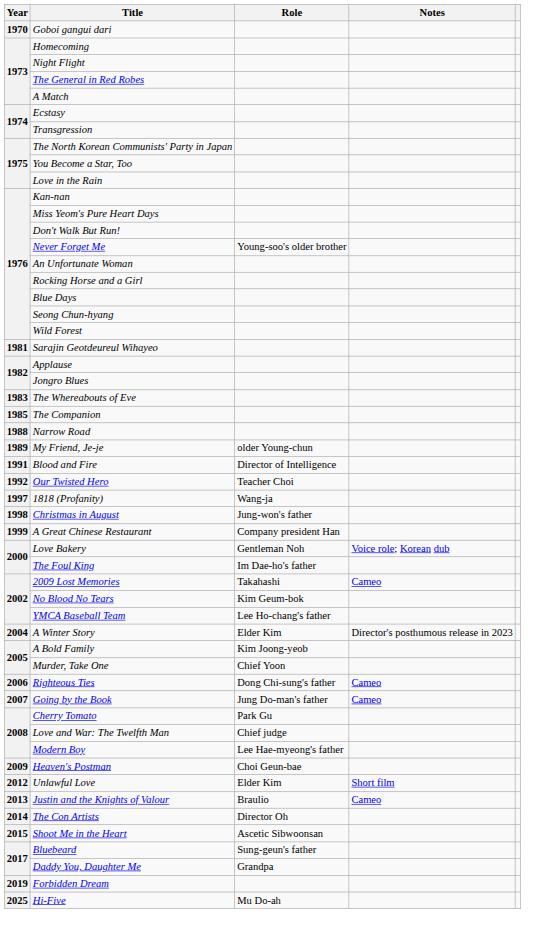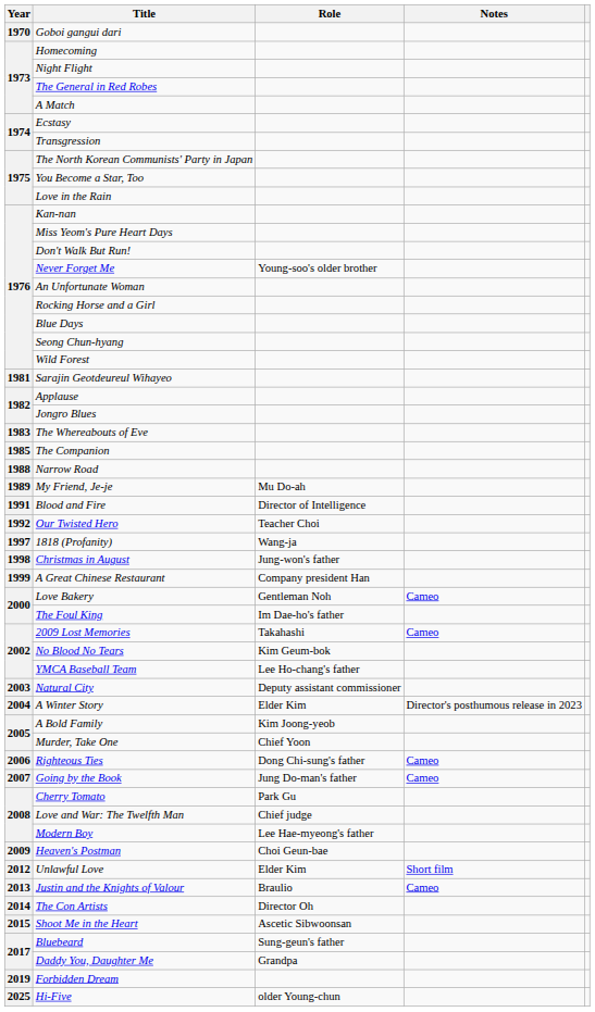 <table class="wikitable plainrowheaders sortable">
 <tr>
 <th scope="col">Year</th>
 <th scope="col">Title</th>
 <th scope="col">Role</th>
 <th scope="col" class="unsortable">Notes</th>
 <th scope="col" class="unsortable"></th>
 </tr>
 <tr>
 <th scope="row">1970</th>
 <td><em>Goboi gangui dari</em> </td>
 <td></td>
 <td></td>
 <td></td>
 </tr>
 <tr>
 <th scope="row" rowspan=4>1973</th>
 <td><em>Homecoming</em></td>
 <td></td>
 <td></td>
 <td></td>
 </tr>
 <tr>
 <td><em>Night Flight</em></td>
 <td></td>
 <td></td>
 <td></td>
 </tr>
 <tr>
 <td><em><a href='#'>The General in Red Robes</a></em></td>
 <td></td>
 <td></td>
 <td></td>
 </tr>
 <tr>
 <td><em>A Match</em></td>
 <td></td>
 <td></td>
 <td></td>
 </tr>
 <tr>
 <th scope="row" rowspan=2>1974</th>
 <td><em>Ecstasy</em></td>
 <td></td>
 <td></td>
 <td></td>
 </tr>
 <tr>
 <td><em>Transgression</em></td>
 <td></td>
 <td></td>
 <td></td>
 </tr>
 <tr>
 <th scope="row" rowspan=3>1975</th>
 <td><em>The North Korean Communists' Party in Japan</em></td>
 <td></td>
 <td></td>
 <td></td>
 </tr>
 <tr>
 <td><em>You Become a Star, Too</em></td>
 <td></td>
 <td></td>
 <td></td>
 </tr>
 <tr>
 <td><em>Love in the Rain</em></td>
 <td></td>
 <td></td>
 <td></td>
 </tr>
 <tr>
 <th scope="row" rowspan=9>1976</th>
 <td><em>Kan-nan</em></td>
 <td></td>
 <td></td>
 <td></td>
 </tr>
 <tr>
 <td><em>Miss Yeom's Pure Heart Days</em></td>
 <td></td>
 <td></td>
 <td></td>
 </tr>
 <tr>
 <td><em>Don't Walk But Run!</em></td>
 <td></td>
 <td></td>
 <td></td>
 </tr>
 <tr>
 <td><em><a href='#'>Never Forget Me</a></em></td>
 <td>Young-soo's older brother</td>
 <td></td>
 <td></td>
 </tr>
 <tr>
 <td><em>An Unfortunate Woman</em></td>
 <td></td>
 <td></td>
 <td></td>
 </tr>
 <tr>
 <td><em>Rocking Horse and a Girl</em></td>
 <td></td>
 <td></td>
 <td></td>
 </tr>
 <tr>
 <td><em>Blue Days</em></td>
 <td></td>
 <td></td>
 <td></td>
 </tr>
 <tr>
 <td><em>Seong Chun-hyang</em></td>
 <td></td>
 <td></td>
 <td></td>
 </tr>
 <tr>
 <td><em>Wild Forest</em></td>
 <td></td>
 <td></td>
 <td></td>
 </tr>
 <tr>
 <th scope="row">1981</th>
 <td><em>Sarajin Geotdeureul Wihayeo</em> </td>
 <td></td>
 <td></td>
 <td></td>
 </tr>
 <tr>
 <th scope="row" rowspan=2>1982</th>
 <td><em>Applause</em></td>
 <td></td>
 <td></td>
 <td></td>
 </tr>
 <tr>
 <td><em>Jongro Blues</em></td>
 <td></td>
 <td></td>
 <td></td>
 </tr>
 <tr>
 <th scope="row">1983</th>
 <td><em>The Whereabouts of Eve</em></td>
 <td></td>
 <td></td>
 <td></td>
 </tr>
 <tr>
 <th scope="row">1985</th>
 <td><em>The Companion</em></td>
 <td></td>
 <td></td>
 <td></td>
 </tr>
 <tr>
 <th scope="row">1988</th>
 <td><em>Narrow Road</em></td>
 <td></td>
 <td></td>
 <td></td>
 </tr>
 <tr>
 <th scope="row">1989</th>
 <td><em>My Friend, Je-je</em></td>
-<td>older Young-chun</td>
+<td>Mu Do-ah</td>
 <td></td>
 <td></td>
 </tr>
 <tr>
 <th scope="row">1991</th>
 <td><em>Blood and Fire</em></td>
 <td>Director of Intelligence </td>
 <td></td>
 <td></td>
 </tr>
 <tr>
 <th scope="row">1992</th>
 <td><em><a href='#'>Our Twisted Hero</a></em></td>
 <td>Teacher Choi</td>
 <td></td>
 <td></td>
 </tr>
 <tr>
 <th scope="row">1997</th>
 <td><em>1818 (Profanity)</em></td>
 <td>Wang-ja</td>
 <td></td>
 <td></td>
 </tr>
 <tr>
 <th scope="row">1998</th>
 <td><em><a href='#'>Christmas in August</a></em></td>
 <td>Jung-won's father</td>
 <td></td>
 <td></td>
 </tr>
 <tr>
 <th scope="row">1999</th>
 <td><em>A Great Chinese Restaurant</em> </td>
 <td>Company president Han</td>
 <td></td>
 <td></td>
 </tr>
 <tr>
 <th scope="row" rowspan=2>2000</th>
 <td><em>Love Bakery</em></td>
 <td>Gentleman Noh</td>
-<td><a href='#'>Voice role</a>; <a href='#'>Korean</a> <a href='#'>dub</a></td>
+<td><a href='#'>Cameo</a></td>
 <td></td>
 </tr>
 <tr>
 <td><em><a href='#'>The Foul King</a></em></td>
 <td>Im Dae-ho's father</td>
 <td></td>
 <td></td>
 </tr>
 <tr>
 <th scope="row" rowspan=3>2002</th>
 <td><em><a href='#'>2009 Lost Memories</a></em></td>
 <td>Takahashi</td>
 <td><a href='#'>Cameo</a></td>
 <td></td>
 </tr>
 <tr>
 <td><em><a href='#'>No Blood No Tears</a></em></td>
 <td>Kim Geum-bok</td>
 <td></td>
 <td></td>
 </tr>
 <tr>
 <td><em><a href='#'>YMCA Baseball Team</a></em></td>
 <td>Lee Ho-chang's father</td>
 <td></td>
 <td style="text-align:center"></td>
+</tr>
+<tr>
+<th scope="row">2003</th>
+<td><em><a href='#'>Natural City</a></em></td>
+<td>Deputy assistant commissioner</td>
+<td></td>
+<td></td>
 </tr>
 <tr>
 <th scope="row">2004</th>
 <td><em>A Winter Story</em></td>
 <td>Elder Kim</td>
 <td>Director's posthumous release in 2023</td>
 <td style="text-align:center"></td>
 </tr>
 <tr>
 <th scope="row" rowspan=2>2005</th>
 <td><em>A Bold Family</em></td>
 <td>Kim Joong-yeob</td>
 <td></td>
 <td></td>
 </tr>
 <tr>
 <td><em>Murder, Take One</em></td>
 <td>Chief Yoon</td>
 <td></td>
 <td style="text-align:center"></td>
 </tr>
 <tr>
 <th scope="row">2006</th>
 <td><em><a href='#'>Righteous Ties</a></em></td>
 <td>Dong Chi-sung's father</td>
 <td><a href='#'>Cameo</a></td>
 <td></td>
 </tr>
 <tr>
 <th scope="row">2007</th>
 <td><em><a href='#'>Going by the Book</a></em></td>
 <td>Jung Do-man's father</td>
 <td><a href='#'>Cameo</a></td>
 <td></td>
 </tr>
 <tr>
 <th scope="row" rowspan=3>2008</th>
 <td><em><a href='#'>Cherry Tomato</a></em></td>
 <td>Park Gu</td>
 <td></td>
 <td style="text-align:center"></td>
 </tr>
 <tr>
 <td><em>Love and War: The Twelfth Man</em></td>
 <td>Chief judge</td>
 <td></td>
 <td></td>
 </tr>
 <tr>
 <td><em><a href='#'>Modern Boy</a></em></td>
 <td>Lee Hae-myeong's father</td>
 <td></td>
 <td></td>
 </tr>
 <tr>
 <th scope="row">2009</th>
 <td><em><a href='#'>Heaven's Postman</a></em></td>
 <td>Choi Geun-bae</td>
 <td></td>
 <td></td>
 </tr>
 <tr>
 <th scope="row">2012</th>
 <td><em>Unlawful Love</em></td>
 <td>Elder Kim</td>
 <td><a href='#'>Short film</a></td>
 <td></td>
 </tr>
 <tr>
 <th scope="row">2013</th>
 <td><em><a href='#'>Justin and the Knights of Valour</a></em></td>
 <td>Braulio</td>
 <td><a href='#'>Cameo</a></td>
 <td style="text-align:center"></td>
 </tr>
 <tr>
 <th scope="row">2014</th>
 <td><em><a href='#'>The Con Artists</a></em></td>
 <td>Director Oh</td>
 <td></td>
 <td></td>
 </tr>
 <tr>
 <th scope="row">2015</th>
 <td><em><a href='#'>Shoot Me in the Heart</a></em></td>
 <td>Ascetic Sibwoonsan</td>
 <td></td>
 <td></td>
 </tr>
 <tr>
 <th scope="row" rowspan=2>2017</th>
 <td><em><a href='#'>Bluebeard</a></em></td>
 <td>Sung-geun's father</td>
 <td></td>
 <td></td>
 </tr>
 <tr>
 <td><em><a href='#'>Daddy You, Daughter Me</a></em></td>
 <td>Grandpa</td>
 <td></td>
 <td></td>
 </tr>
 <tr>
 <th scope="row">2019</th>
 <td><em><a href='#'>Forbidden Dream</a></em></td>
 <td></td>
 <td></td>
 <td></td>
 </tr>
 <tr>
 <th scope="row">2025</th>
 <td><em><a href='#'>Hi-Five</a></em></td>
-<td>Mu Do-ah</td>
+<td>older Young-chun</td>
 <td></td>
 <td></td>
 </tr>
 </table>
